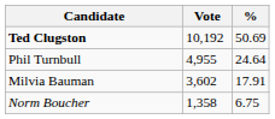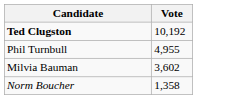 <table class="wikitable">
 <tr>
 <th bgcolor="#DDDDFF" width="200px">Candidate</th>
 <th bgcolor="#DDDDFF" width="50px">Vote</th>
-<th bgcolor="#DDDDFF" width="30px">%</th>
 </tr>
 <tr>
 <td><strong>Ted Clugston</strong></td>
 <td>10,192</td>
-<td>50.69</td>
 </tr>
 <tr>
 <td>Phil Turnbull</td>
 <td>4,955</td>
-<td>24.64</td>
 </tr>
 <tr>
 <td>Milvia Bauman</td>
 <td>3,602</td>
-<td>17.91</td>
 </tr>
 <tr>
 <td><em>Norm Boucher</em></td>
 <td>1,358</td>
-<td>6.75</td>
 </tr>
 </table>
